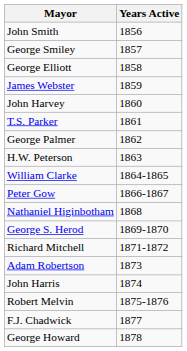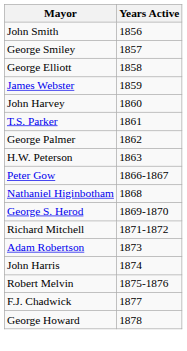 <table class="wikitable" border="1">
 <tr>
 <th>Mayor</th>
 <th>Years Active</th>
 </tr>
 <tr>
 <td>John Smith</td>
 <td>1856</td>
 </tr>
 <tr>
 <td>George Smiley</td>
 <td>1857</td>
 </tr>
 <tr>
 <td>George Elliott</td>
 <td>1858</td>
 </tr>
 <tr>
 <td><a href='#'>James Webster</a></td>
 <td>1859</td>
 </tr>
 <tr>
 <td>John Harvey</td>
 <td>1860</td>
 </tr>
 <tr>
 <td><a href='#'>T.S. Parker</a></td>
 <td>1861</td>
 </tr>
 <tr>
 <td>George Palmer</td>
 <td>1862</td>
 </tr>
 <tr>
 <td>H.W. Peterson</td>
 <td>1863</td>
 </tr>
 <tr>
-<td><a href='#'>William Clarke</a></td>
-<td>1864-1865</td>
-</tr>
-<tr>
 <td><a href='#'>Peter Gow</a></td>
 <td>1866-1867</td>
 </tr>
 <tr>
 <td><a href='#'>Nathaniel Higinbotham</a></td>
 <td>1868</td>
 </tr>
 <tr>
 <td><a href='#'>George S. Herod</a></td>
 <td>1869-1870</td>
 </tr>
 <tr>
 <td>Richard Mitchell</td>
 <td>1871-1872</td>
 </tr>
 <tr>
 <td><a href='#'>Adam Robertson</a></td>
 <td>1873</td>
 </tr>
 <tr>
 <td>John Harris</td>
 <td>1874</td>
 </tr>
 <tr>
 <td>Robert Melvin</td>
 <td>1875-1876</td>
 </tr>
 <tr>
 <td>F.J. Chadwick</td>
 <td>1877</td>
 </tr>
 <tr>
 <td>George Howard</td>
 <td>1878</td>
 </tr>
 </table>
